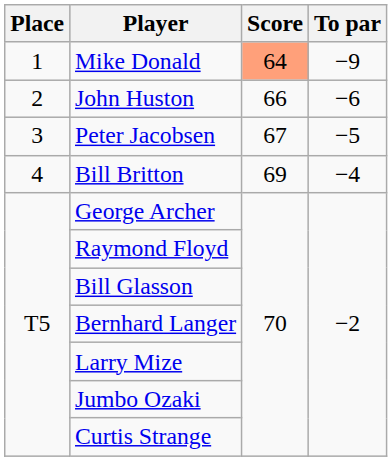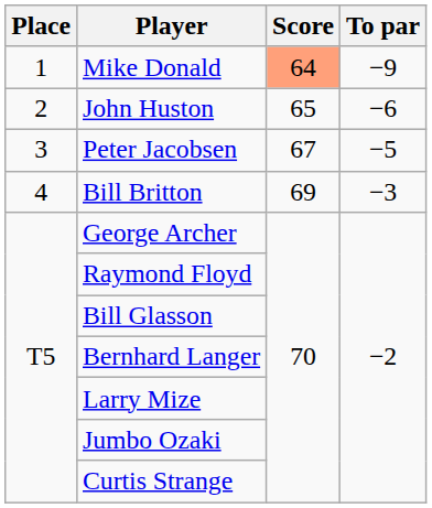 <table class="wikitable">
 <tr>
 <th>Place</th>
 <th>Player</th>
 <th>Score</th>
 <th>To par</th>
 </tr>
 <tr>
 <td align="center">1</td>
 <td> <a href='#'>Mike Donald</a></td>
 <td align="center" style="background: lightsalmon;">64</td>
 <td align="center">−9</td>
 </tr>
 <tr>
 <td align="center">2</td>
 <td> <a href='#'>John Huston</a></td>
-<td align="center">66</td>
+<td align="center">65</td>
 <td align="center">−6</td>
 </tr>
 <tr>
 <td align="center">3</td>
 <td> <a href='#'>Peter Jacobsen</a></td>
 <td align="center">67</td>
 <td align="center">−5</td>
 </tr>
 <tr>
 <td align="center">4</td>
 <td> <a href='#'>Bill Britton</a></td>
 <td align="center">69</td>
-<td align="center">−4</td>
+<td align="center">−3</td>
 </tr>
 <tr>
 <td rowspan=7 align="center">T5</td>
 <td> <a href='#'>George Archer</a></td>
 <td rowspan=7 align="center">70</td>
 <td rowspan=7 align="center">−2</td>
 </tr>
 <tr>
 <td> <a href='#'>Raymond Floyd</a></td>
 </tr>
 <tr>
 <td> <a href='#'>Bill Glasson</a></td>
 </tr>
 <tr>
 <td> <a href='#'>Bernhard Langer</a></td>
 </tr>
 <tr>
 <td> <a href='#'>Larry Mize</a></td>
 </tr>
 <tr>
 <td> <a href='#'>Jumbo Ozaki</a></td>
 </tr>
 <tr>
 <td> <a href='#'>Curtis Strange</a></td>
 </tr>
 </table>
